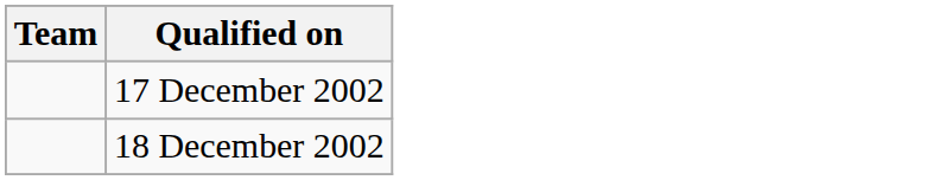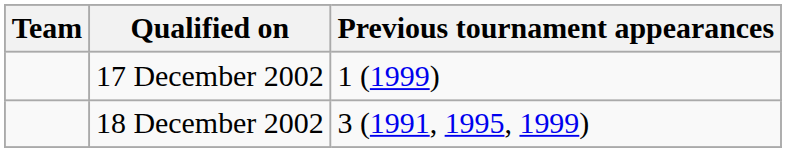 <table class="wikitable sortable">
 <tr>
 <th>Team</th>
 <th>Qualified on</th>
+<th data-sort-type="number">Previous tournament appearances</th>
 </tr>
 <tr>
 <td></td>
 <td>17 December 2002</td>
+<td>1 (<a href='#'>1999</a>)</td>
 </tr>
 <tr>
 <td></td>
 <td>18 December 2002</td>
+<td>3 (<a href='#'>1991</a>, <a href='#'>1995</a>, <a href='#'>1999</a>)</td>
 </tr>
 </table>
